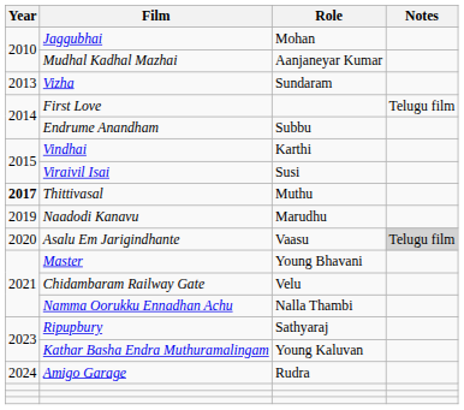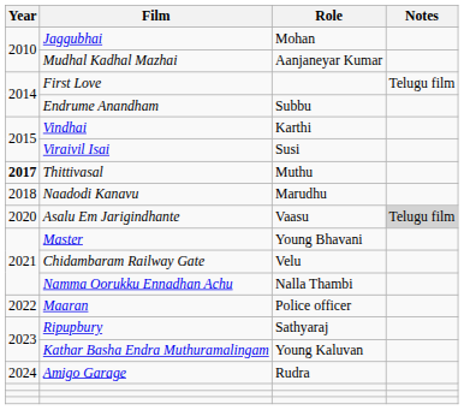 <table class="wikitable sortable">
 <tr>
 <th scope="col">Year</th>
 <th scope="col">Film</th>
 <th scope="col">Role</th>
 <th class="unsortable" scope="col">Notes</th>
 </tr>
 <tr>
 <td rowspan="2">2010</td>
 <td><em><a href='#'>Jaggubhai</a></em></td>
 <td>Mohan</td>
 <td></td>
 </tr>
 <tr>
 <td><em>Mudhal Kadhal Mazhai</em></td>
 <td>Aanjaneyar Kumar</td>
-<td></td>
-</tr>
-<tr>
-<td rowspan="1">2013</td>
-<td><em><a href='#'>Vizha</a></em></td>
-<td>Sundaram</td>
 <td></td>
 </tr>
 <tr>
 <td rowspan="2">2014</td>
 <td><em>First Love</em></td>
 <td></td>
 <td>Telugu film</td>
 </tr>
 <tr>
 <td><em>Endrume Anandham</em></td>
 <td>Subbu</td>
 <td></td>
 </tr>
 <tr>
 <td rowspan="2">2015</td>
 <td><em><a href='#'>Vindhai</a></em></td>
 <td>Karthi</td>
 <td></td>
 </tr>
 <tr>
 <td><em><a href='#'>Viraivil Isai</a></em></td>
 <td>Susi</td>
 <td></td>
 </tr>
 <tr>
 <td rowspan="1"><strong>2017</strong></td>
 <td><em>Thittivasal</em></td>
 <td>Muthu</td>
 <td></td>
 </tr>
 <tr>
-<td rowspan="1">2019</td>
+<td rowspan="1">2018</td>
 <td><em>Naadodi Kanavu</em></td>
 <td>Marudhu</td>
 <td></td>
 </tr>
 <tr>
 <td>2020</td>
 <td><em>Asalu Em Jarigindhante</em></td>
 <td>Vaasu</td>
 <td style="background: lightgrey;">Telugu film</td>
 </tr>
 <tr>
 <td rowspan="3">2021</td>
 <td><em><a href='#'>Master</a></em></td>
 <td>Young Bhavani</td>
 <td></td>
 </tr>
 <tr>
 <td><em>Chidambaram Railway Gate</em></td>
 <td>Velu</td>
 <td></td>
 </tr>
 <tr>
 <td><em><a href='#'>Namma Oorukku Ennadhan Achu</a></em></td>
 <td>Nalla Thambi</td>
+<td></td>
+</tr>
+<tr>
+<td>2022</td>
+<td><em><a href='#'>Maaran</a></em></td>
+<td>Police officer</td>
 <td></td>
 </tr>
 <tr>
 <td rowspan="2">2023</td>
 <td><em><a href='#'>Ripupbury</a></em></td>
 <td>Sathyaraj</td>
 <td></td>
 </tr>
 <tr>
 <td><em><a href='#'>Kathar Basha Endra Muthuramalingam</a></em></td>
 <td>Young Kaluvan</td>
 <td></td>
 </tr>
 <tr>
 <td>2024</td>
 <td><em><a href='#'>Amigo Garage</a></em></td>
 <td>Rudra</td>
 <td></td>
 </tr>
 <tr>
 <td></td>
 <td></td>
 <td></td>
 <td></td>
 </tr>
 <tr>
 <td></td>
 <td></td>
 <td></td>
 <td></td>
 </tr>
 <tr>
 <td></td>
 <td></td>
 <td></td>
 <td></td>
 </tr>
 </table>
